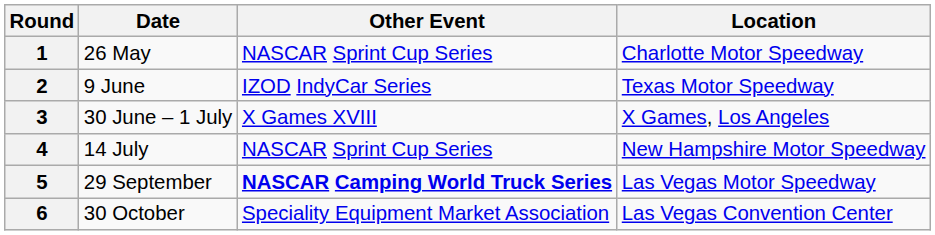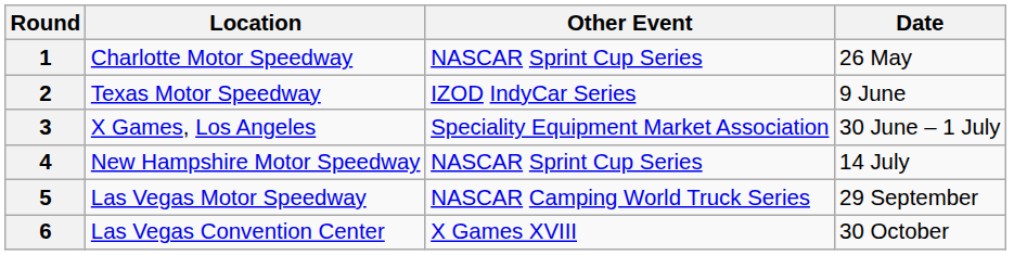 <table class="wikitable" border="1" style="font-size: 85%">
 <tr>
 <th>Round</th>
+<th>Location</th>
+<th>Other Event</th>
 <th>Date</th>
-<th>Other Event</th>
-<th>Location</th>
 </tr>
 <tr>
 <th>1</th>
+<td> <a href='#'>Charlotte Motor Speedway</a></td>
+<td><a href='#'>NASCAR</a> <a href='#'>Sprint Cup Series</a></td>
 <td>26 May</td>
-<td><a href='#'>NASCAR</a> <a href='#'>Sprint Cup Series</a></td>
-<td> <a href='#'>Charlotte Motor Speedway</a></td>
 </tr>
 <tr>
 <th>2</th>
+<td> <a href='#'>Texas Motor Speedway</a></td>
+<td><a href='#'>IZOD</a> <a href='#'>IndyCar Series</a></td>
 <td>9 June</td>
-<td><a href='#'>IZOD</a> <a href='#'>IndyCar Series</a></td>
-<td> <a href='#'>Texas Motor Speedway</a></td>
 </tr>
 <tr>
 <th>3</th>
+<td> <a href='#'>X Games</a>, <a href='#'>Los Angeles</a></td>
+<td><a href='#'>Speciality Equipment Market Association</a></td>
 <td>30 June – 1 July</td>
-<td><a href='#'>X Games XVIII</a></td>
-<td> <a href='#'>X Games</a>, <a href='#'>Los Angeles</a></td>
 </tr>
 <tr>
 <th>4</th>
+<td> <a href='#'>New Hampshire Motor Speedway</a></td>
+<td><a href='#'>NASCAR</a> <a href='#'>Sprint Cup Series</a></td>
 <td>14 July</td>
-<td><a href='#'>NASCAR</a> <a href='#'>Sprint Cup Series</a></td>
-<td> <a href='#'>New Hampshire Motor Speedway</a></td>
 </tr>
 <tr>
 <th>5</th>
+<td> <a href='#'>Las Vegas Motor Speedway</a></td>
+<td><a href='#'>NASCAR</a> <a href='#'>Camping World Truck Series</a></td>
 <td>29 September</td>
-<td><strong><a href='#'>NASCAR</a> <a href='#'>Camping World Truck Series</a></strong></td>
-<td> <a href='#'>Las Vegas Motor Speedway</a></td>
 </tr>
 <tr>
 <th>6</th>
+<td> <a href='#'>Las Vegas Convention Center</a></td>
+<td><a href='#'>X Games XVIII</a></td>
 <td>30 October</td>
-<td><a href='#'>Speciality Equipment Market Association</a></td>
-<td> <a href='#'>Las Vegas Convention Center</a></td>
 </tr>
 </table>
